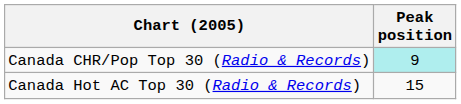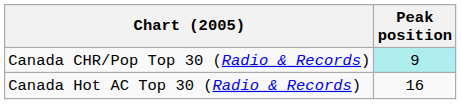 <table class="wikitable sortable">
 <tr>
 <th>Chart (2005)</th>
 <th>Peak<br>position</th>
 </tr>
 <tr>
 <td>Canada CHR/Pop Top 30 (<em><a href='#'>Radio & Records</a></em>)</td>
 <td align="center" style="background: paleturquoise;">9</td>
 </tr>
 <tr>
 <td>Canada Hot AC Top 30 (<em><a href='#'>Radio & Records</a></em>)</td>
-<td align="center">15</td>
+<td align="center">16</td>
 </tr>
 </table>
